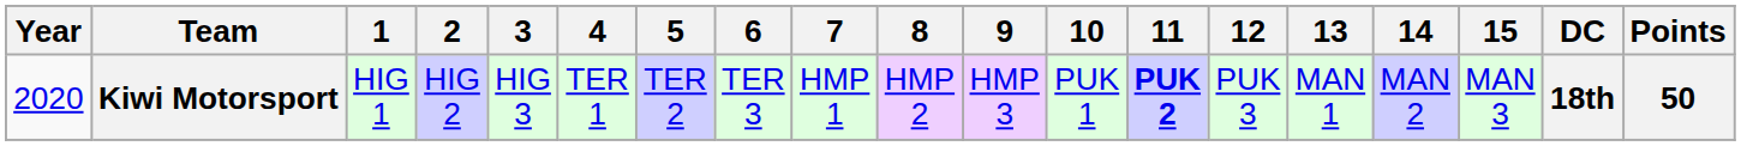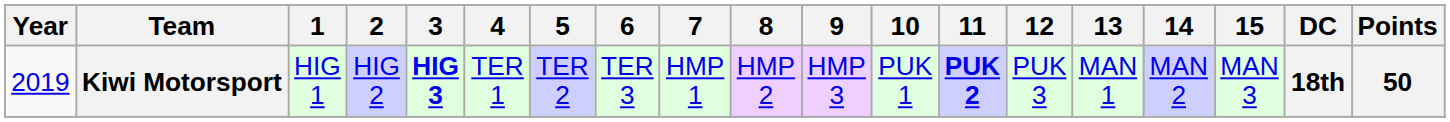 <table class="wikitable" style="text-align:center; font-size:85%">
 <tr>
 <th>Year</th>
 <th>Team</th>
 <th>1</th>
 <th>2</th>
 <th>3</th>
 <th>4</th>
 <th>5</th>
 <th>6</th>
 <th>7</th>
 <th>8</th>
 <th>9</th>
 <th>10</th>
 <th>11</th>
 <th>12</th>
 <th>13</th>
 <th>14</th>
 <th>15</th>
 <th>DC</th>
 <th>Points</th>
 </tr>
 <tr>
-<td><a href='#'>2020</a></td>
+<td><a href='#'>2019</a></td>
 <th nowrap>Kiwi Motorsport</th>
 <td style="background:#DFFFDF;"><a href='#'>HIG<br>1</a><br></td>
 <td style="background:#CFCFFF;"><a href='#'>HIG<br>2</a><br></td>
-<td style="background:#DFFFDF;"><a href='#'>HIG<br>3</a><br></td>
+<td style="background:#DFFFDF;"><strong><a href='#'>HIG<br>3</a><br></strong></td>
 <td style="background:#DFFFDF;"><a href='#'>TER<br>1</a><br></td>
 <td style="background:#CFCFFF;"><a href='#'>TER<br>2</a><br></td>
 <td style="background:#DFFFDF;"><a href='#'>TER<br>3</a><br></td>
 <td style="background:#DFFFDF;"><a href='#'>HMP<br>1</a><br></td>
 <td style="background:#EFCFFF;"><a href='#'>HMP<br>2</a><br></td>
 <td style="background:#EFCFFF;"><a href='#'>HMP<br>3</a><br></td>
 <td style="background:#DFFFDF;"><a href='#'>PUK<br>1</a><br></td>
 <td style="background:#CFCFFF;"><strong><a href='#'>PUK<br>2</a><br></strong></td>
 <td style="background:#DFFFDF;"><a href='#'>PUK<br>3</a><br></td>
 <td style="background:#DFFFDF;"><a href='#'>MAN<br>1</a><br></td>
 <td style="background:#CFCFFF;"><a href='#'>MAN<br>2</a><br></td>
 <td style="background:#DFFFDF;"><a href='#'>MAN<br>3</a><br></td>
 <th>18th</th>
 <th>50</th>
 </tr>
 </table>
